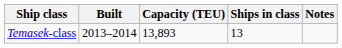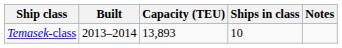 <table class="wikitable">
 <tr>
 <th>Ship class</th>
 <th>Built</th>
 <th>Capacity (TEU)</th>
 <th>Ships in class</th>
 <th>Notes</th>
 </tr>
 <tr>
 <td><a href='#'><em>Temasek</em>-class</a></td>
 <td>2013–2014</td>
 <td>13,893</td>
-<td>13</td>
+<td>10</td>
 <td></td>
 </tr>
 </table>
